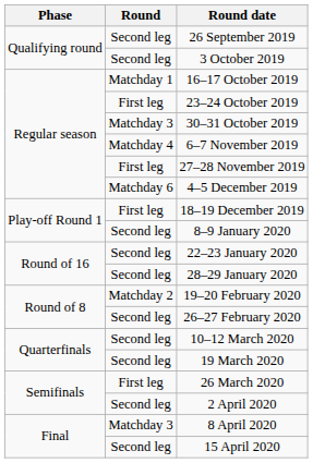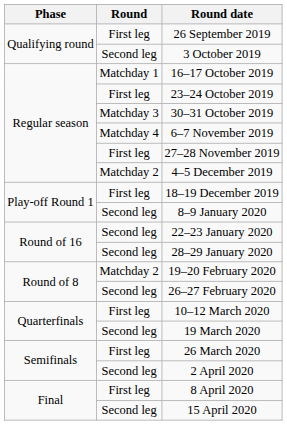 <table class="wikitable" style="text-align:center">
 <tr>
 <th>Phase</th>
 <th>Round</th>
 <th>Round date</th>
 </tr>
 <tr>
 <td rowspan=2>Qualifying round</td>
-<td>Second leg</td>
+<td>First leg</td>
 <td>26 September 2019</td>
 </tr>
 <tr>
 <td>Second leg</td>
 <td>3 October 2019</td>
 </tr>
 <tr>
 <td rowspan=6>Regular season</td>
 <td>Matchday 1</td>
 <td>16–17 October 2019</td>
 </tr>
 <tr>
 <td>First leg</td>
 <td>23–24 October 2019</td>
 </tr>
 <tr>
 <td>Matchday 3</td>
 <td>30–31 October 2019</td>
 </tr>
 <tr>
 <td>Matchday 4</td>
 <td>6–7 November 2019</td>
 </tr>
 <tr>
 <td>First leg</td>
 <td>27–28 November 2019</td>
 </tr>
 <tr>
-<td>Matchday 6</td>
+<td>Matchday 2</td>
 <td>4–5 December 2019</td>
 </tr>
 <tr>
 <td rowspan=2>Play-off Round 1</td>
 <td>First leg</td>
 <td>18–19 December 2019</td>
 </tr>
 <tr>
 <td>Second leg</td>
 <td>8–9 January 2020</td>
 </tr>
 <tr>
 <td rowspan=2>Round of 16</td>
 <td>Second leg</td>
 <td>22–23 January 2020</td>
 </tr>
 <tr>
 <td>Second leg</td>
 <td>28–29 January 2020</td>
 </tr>
 <tr>
 <td rowspan=2>Round of 8</td>
 <td>Matchday 2</td>
 <td>19–20 February 2020</td>
 </tr>
 <tr>
 <td>Second leg</td>
 <td>26–27 February 2020</td>
 </tr>
 <tr>
 <td rowspan=2>Quarterfinals</td>
-<td>Second leg</td>
+<td>First leg</td>
 <td>10–12 March 2020</td>
 </tr>
 <tr>
 <td>Second leg</td>
 <td>19 March 2020</td>
 </tr>
 <tr>
 <td rowspan=2>Semifinals</td>
 <td>First leg</td>
 <td>26 March 2020</td>
 </tr>
 <tr>
 <td>Second leg</td>
 <td>2 April 2020</td>
 </tr>
 <tr>
 <td rowspan=2>Final</td>
-<td>Matchday 3</td>
+<td>First leg</td>
 <td>8 April 2020</td>
 </tr>
 <tr>
 <td>Second leg</td>
 <td>15 April 2020</td>
 </tr>
 </table>
